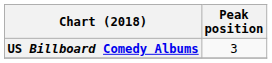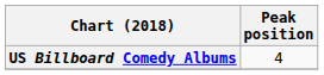 <table class="wikitable sortable plainrowheaders" style="text-align:center;">
 <tr>
 <th>Chart (2018)</th>
 <th>Peak<br>position</th>
 </tr>
 <tr>
 <th scope="row">US <em>Billboard</em> <a href='#'>Comedy Albums</a></th>
-<td>3</td>
+<td>4</td>
 </tr>
 <tr>
 </tr>
 </table>
